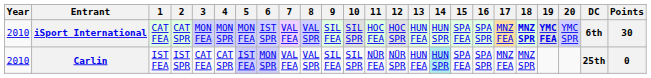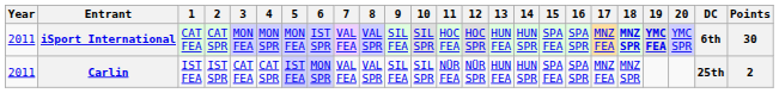 <table class="wikitable" style="text-align:center; font-size:85%">
 <tr>
 <th>Year</th>
 <th>Entrant</th>
 <th>1</th>
 <th>2</th>
 <th>3</th>
 <th>4</th>
 <th>5</th>
 <th>6</th>
 <th>7</th>
 <th>8</th>
 <th>9</th>
 <th>10</th>
 <th>11</th>
 <th>12</th>
 <th>13</th>
 <th>14</th>
 <th>15</th>
 <th>16</th>
 <th>17</th>
 <th>18</th>
 <th>19</th>
 <th>20</th>
 <th>DC</th>
 <th>Points</th>
 </tr>
 <tr>
-<td><a href='#'>2010</a></td>
+<td><a href='#'>2011</a></td>
 <th nowrap><a href='#'>iSport International</a></th>
 <td style="background:#dfffdf;"><a href='#'>CAT<br>FEA</a><br></td>
 <td style="background:#dfffdf;"><a href='#'>CAT<br>SPR</a><br></td>
 <td style="background:#cfcfff;"><a href='#'>MON<br>FEA</a><br></td>
 <td style="background:#cfcfff;"><a href='#'>MON<br>SPR</a><br></td>
 <td style="background:#cfcfff;"><a href='#'>MON<br>FEA</a><br></td>
 <td style="background:#cfcfff;"><a href='#'>IST<br>SPR</a><br></td>
 <td style="background:#efcfff;"><a href='#'>VAL<br>FEA</a><br></td>
 <td style="background:#cfcfff;"><a href='#'>VAL<br>SPR</a><br></td>
 <td style="background:#dfffdf;"><a href='#'>SIL<br>FEA</a><br></td>
 <td style="background:#dfdfdf;"><a href='#'>SIL<br>SPR</a><br></td>
 <td style="background:#dfffdf;"><a href='#'>HOC<br>FEA</a><br></td>
 <td style="background:#dfdfdf;"><a href='#'>HOC<br>SPR</a><br></td>
 <td style="background:#dfffdf;"><a href='#'>HUN<br>FEA</a><br></td>
 <td style="background:#dfffdf;"><a href='#'>HUN<br>SPR</a><br></td>
 <td style="background:#dfffdf;"><a href='#'>SPA<br>FEA</a><br></td>
 <td style="background:#dfffdf;"><a href='#'>SPA<br>SPR</a><br></td>
 <td style="background:#ffdf9f;"><a href='#'>MNZ<br>FEA</a><br></td>
 <td style="background:#dfffdf;"><strong><a href='#'>MNZ<br>SPR</a><br></strong></td>
 <td style="background:#dfdfdf;"><strong><a href='#'>YMC<br>FEA</a></strong><br></td>
 <td style="background:#cfcfff;"><a href='#'>YMC<br>SPR</a><br></td>
 <th>6th</th>
 <th>30</th>
 </tr>
 <tr>
-<td><a href='#'>2010</a></td>
+<td><a href='#'>2011</a></td>
 <th><a href='#'>Carlin</a></th>
 <td><a href='#'>IST<br>FEA</a></td>
 <td><a href='#'>IST<br>SPR</a></td>
 <td><a href='#'>CAT<br>FEA</a></td>
 <td><a href='#'>CAT<br>SPR</a></td>
 <td style="background:#cfcfff;"><a href='#'>IST<br>FEA</a><br></td>
 <td style="background:#cfcfff;"><a href='#'>MON<br>SPR</a><br></td>
 <td><a href='#'>VAL<br>FEA</a></td>
 <td><a href='#'>VAL<br>SPR</a></td>
 <td><a href='#'>SIL<br>FEA</a></td>
 <td><a href='#'>SIL<br>SPR</a></td>
 <td><a href='#'>NÜR<br>FEA</a></td>
 <td><a href='#'>NÜR<br>SPR</a></td>
 <td><a href='#'>HUN<br>FEA</a></td>
-<td style="background: paleturquoise;"><a href='#'>HUN<br>SPR</a></td>
+<td><a href='#'>HUN<br>SPR</a></td>
 <td><a href='#'>SPA<br>FEA</a></td>
 <td><a href='#'>SPA<br>SPR</a></td>
 <td><a href='#'>MNZ<br>FEA</a></td>
 <td><a href='#'>MNZ<br>SPR</a></td>
 <td></td>
 <td></td>
 <th>25th</th>
-<th>0</th>
+<th>2</th>
 </tr>
 </table>
